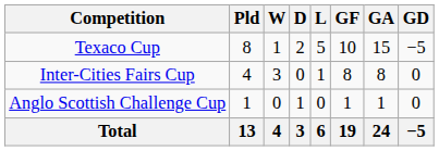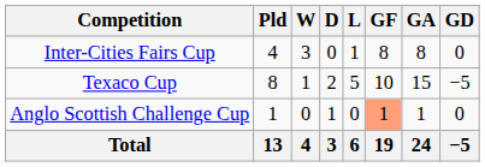 <table class="wikitable" style="text-align:center">
 <tr>
 <th>Competition</th>
 <th>Pld</th>
 <th>W</th>
 <th>D</th>
 <th>L</th>
 <th>GF</th>
 <th>GA</th>
 <th>GD</th>
 </tr>
 <tr>
+<td><a href='#'>Inter-Cities Fairs Cup</a></td>
+<td>4</td>
+<td>3</td>
+<td>0</td>
+<td>1</td>
+<td>8</td>
+<td>8</td>
+<td>0</td>
+</tr>
+<tr>
 <td><a href='#'>Texaco Cup</a></td>
 <td>8</td>
 <td>1</td>
 <td>2</td>
 <td>5</td>
 <td>10</td>
 <td>15</td>
 <td>−5</td>
 </tr>
 <tr>
-<td><a href='#'>Inter-Cities Fairs Cup</a></td>
-<td>4</td>
-<td>3</td>
-<td>0</td>
-<td>1</td>
-<td>8</td>
-<td>8</td>
-<td>0</td>
-</tr>
-<tr>
 <td><a href='#'>Anglo Scottish Challenge Cup</a></td>
 <td>1</td>
 <td>0</td>
 <td>1</td>
 <td>0</td>
-<td>1</td>
+<td style="background: lightsalmon;">1</td>
 <td>1</td>
 <td>0</td>
 </tr>
 <tr>
 <th>Total</th>
 <th>13</th>
 <th>4</th>
 <th>3</th>
 <th>6</th>
 <th>19</th>
 <th>24</th>
 <th>−5</th>
 </tr>
 </table>
